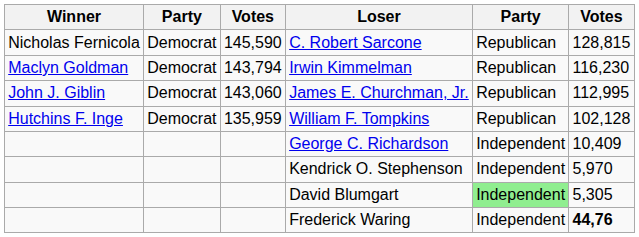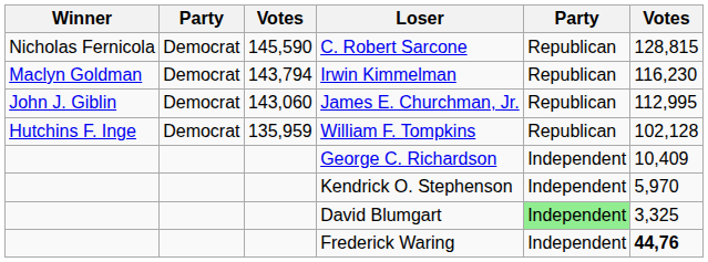 <table class="wikitable">
 <tr>
 <th>Winner</th>
 <th>Party</th>
 <th>Votes</th>
 <th>Loser</th>
 <th>Party</th>
 <th>Votes</th>
 </tr>
 <tr>
 <td>Nicholas Fernicola</td>
 <td>Democrat</td>
 <td>145,590</td>
 <td><a href='#'>C. Robert Sarcone</a></td>
 <td>Republican</td>
 <td>128,815</td>
 </tr>
 <tr>
 <td><a href='#'>Maclyn Goldman</a></td>
 <td>Democrat</td>
 <td>143,794</td>
 <td><a href='#'>Irwin Kimmelman</a></td>
 <td>Republican</td>
 <td>116,230</td>
 </tr>
 <tr>
 <td><a href='#'>John J. Giblin</a></td>
 <td>Democrat</td>
 <td>143,060</td>
 <td><a href='#'>James E. Churchman, Jr.</a></td>
 <td>Republican</td>
 <td>112,995</td>
 </tr>
 <tr>
 <td><a href='#'>Hutchins F. Inge</a></td>
 <td>Democrat</td>
 <td>135,959</td>
 <td><a href='#'>William F. Tompkins</a></td>
 <td>Republican</td>
 <td>102,128</td>
 </tr>
 <tr>
 <td></td>
 <td></td>
 <td></td>
 <td><a href='#'>George C. Richardson</a></td>
 <td>Independent</td>
 <td>10,409</td>
 </tr>
 <tr>
 <td></td>
 <td></td>
 <td></td>
 <td>Kendrick O. Stephenson</td>
 <td>Independent</td>
 <td>5,970</td>
 </tr>
 <tr>
 <td></td>
 <td></td>
 <td></td>
 <td>David Blumgart</td>
 <td style="background: lightgreen;">Independent</td>
-<td>5,305</td>
+<td>3,325</td>
 </tr>
 <tr>
 <td></td>
 <td></td>
 <td></td>
 <td>Frederick Waring</td>
 <td>Independent</td>
 <td><strong>44,76</strong></td>
 </tr>
 <tr>
 </tr>
 </table>
